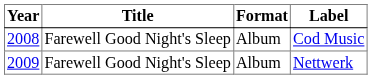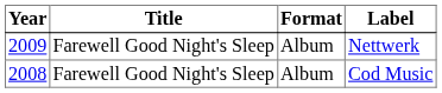 <table border=1 cellpadding=2 style="border-collapse:collapse;">
 <tr style="border-bottom:1px solid black;">
 <th>Year</th>
 <th>Title</th>
 <th>Format</th>
 <th>Label</th>
 </tr>
 <tr>
+<td><a href='#'>2009</a></td>
+<td>Farewell Good Night's Sleep</td>
+<td>Album</td>
+<td><a href='#'>Nettwerk</a></td>
+</tr>
+<tr>
 <td><a href='#'>2008</a></td>
 <td>Farewell Good Night's Sleep</td>
 <td>Album</td>
 <td><a href='#'>Cod Music</a></td>
 </tr>
-<tr>
-<td><a href='#'>2009</a></td>
-<td>Farewell Good Night's Sleep</td>
-<td>Album</td>
-<td><a href='#'>Nettwerk</a></td>
-</tr>
 </table>
